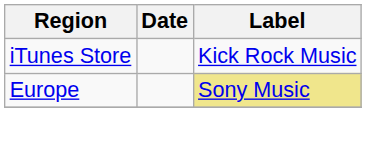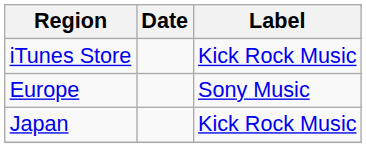 <table class="wikitable sortable">
 <tr>
 <th>Region</th>
 <th>Date</th>
 <th>Label</th>
 </tr>
 <tr>
 <td><a href='#'>iTunes Store</a></td>
 <td></td>
 <td><a href='#'>Kick Rock Music</a></td>
 </tr>
 <tr>
 <td><a href='#'>Europe</a></td>
 <td></td>
-<td style="background: khaki;"><a href='#'>Sony Music</a></td>
+<td><a href='#'>Sony Music</a></td>
+</tr>
+<tr>
+<td><a href='#'>Japan</a></td>
+<td></td>
+<td><a href='#'>Kick Rock Music</a></td>
 </tr>
 <tr>
 </tr>
 </table>
